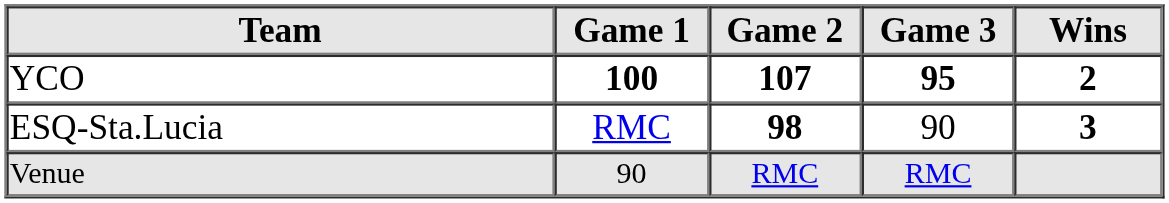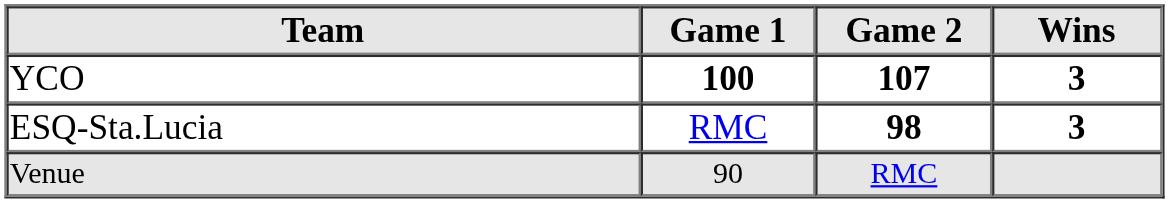 <table border=1 cellspacing=0 width=525 align=center>
 <tr style="text-align:center; background-color:#e6e6e6;">
 <th align=center width=30%>Team</th>
 <th width=8%>Game 1</th>
 <th width=8%>Game 2</th>
-<th width=8%>Game 3</th>
 <th width=8%>Wins</th>
 </tr>
 <tr style="text-align:center;">
 <td align=left>YCO</td>
 <td><strong>100</strong></td>
 <td><strong>107</strong></td>
-<td><strong>95</strong></td>
-<td><strong>2</strong></td>
+<td><strong>3</strong></td>
 </tr>
 <tr style="text-align:center;">
 <td align=left>ESQ-Sta.Lucia</td>
 <td><a href='#'>RMC</a></td>
 <td><strong>98</strong></td>
-<td>90</td>
 <td><strong>3</strong></td>
 </tr>
 <tr style="text-align:center; font-size: 85%; background-color:#e6e6e6;">
 <td align=left>Venue</td>
 <td>90</td>
 <td><a href='#'>RMC</a></td>
-<td><a href='#'>RMC</a></td>
 <td></td>
 </tr>
 </table>
